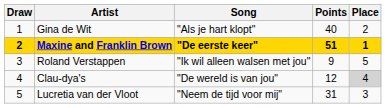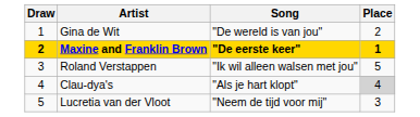 <table class="sortable wikitable" style="margin: 1em auto 1em auto; text-align:center">
 <tr>
 <th>Draw</th>
 <th>Artist</th>
 <th>Song</th>
-<th>Points</th>
 <th>Place</th>
 </tr>
 <tr>
 <td>1</td>
 <td align="left">Gina de Wit</td>
-<td align="left">"Als je hart klopt"</td>
-<td>40</td>
+<td align="left">"De wereld is van jou"</td>
 <td>2</td>
 </tr>
 <tr style="font-weight:bold; background:gold;">
 <td>2</td>
 <td align="left"><a href='#'>Maxine</a> and <a href='#'>Franklin Brown</a></td>
 <td align="left">"De eerste keer"</td>
-<td>51</td>
 <td>1</td>
 </tr>
 <tr>
 <td>3</td>
 <td align="left">Roland Verstappen</td>
 <td align="left">"Ik wil alleen walsen met jou"</td>
-<td>9</td>
 <td>5</td>
 </tr>
 <tr>
 <td>4</td>
 <td align="left">Clau-dya's</td>
-<td align="left">"De wereld is van jou"</td>
-<td>12</td>
+<td align="left">"Als je hart klopt"</td>
 <td style="background: lightgrey;">4</td>
 </tr>
 <tr>
 <td>5</td>
 <td align="left">Lucretia van der Vloot</td>
 <td align="left">"Neem de tijd voor mij"</td>
-<td>31</td>
 <td>3</td>
 </tr>
 </table>
